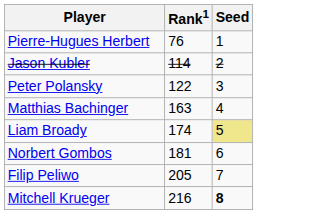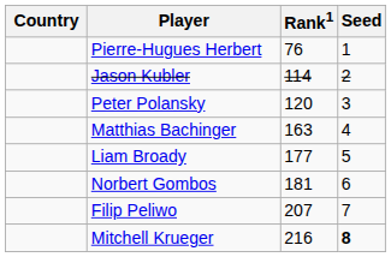 <table class="sortable wikitable">
 <tr>
+<th width="70">Country</th>
 <th width="175">Player</th>
 <th>Rank<sup>1</sup></th>
 <th>Seed</th>
 </tr>
 <tr>
+<td></td>
 <td><a href='#'>Pierre-Hugues Herbert</a></td>
 <td>76</td>
 <td>1</td>
 </tr>
 <tr>
+<td><s></s></td>
 <td><s><a href='#'>Jason Kubler</a></s></td>
 <td><s>114</s></td>
 <td><s>2</s></td>
 </tr>
 <tr>
+<td></td>
 <td><a href='#'>Peter Polansky</a></td>
-<td>122</td>
+<td>120</td>
 <td>3</td>
 </tr>
 <tr>
+<td></td>
 <td><a href='#'>Matthias Bachinger</a></td>
 <td>163</td>
 <td>4</td>
 </tr>
 <tr>
+<td></td>
 <td><a href='#'>Liam Broady</a></td>
-<td>174</td>
-<td style="background: khaki;">5</td>
+<td>177</td>
+<td>5</td>
 </tr>
 <tr>
+<td></td>
 <td><a href='#'>Norbert Gombos</a></td>
 <td>181</td>
 <td>6</td>
 </tr>
 <tr>
+<td></td>
 <td><a href='#'>Filip Peliwo</a></td>
-<td>205</td>
+<td>207</td>
 <td>7</td>
 </tr>
 <tr>
+<td></td>
 <td><a href='#'>Mitchell Krueger</a></td>
 <td>216</td>
 <td><strong>8</strong></td>
 </tr>
 </table>
